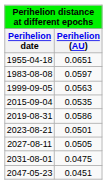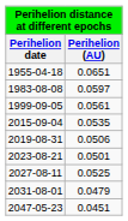 <table class=wikitable style="text-align:center; font-size:11px; float:right; margin:2px">
 <tr bgcolor= style="font-size: smaller;">
 <td colspan="8" style="text-align:center;"><strong>Perihelion distance<br>at different epochs</strong></td>
 </tr>
 <tr>
 <th><a href='#'>Perihelion</a><br>date</th>
 <th><a href='#'>Perihelion</a><br>(<a href='#'>AU</a>)</th>
 </tr>
 <tr>
 <td>1955-04-18</td>
 <td>0.0651</td>
 </tr>
 <tr>
 <td>1983-08-08</td>
 <td>0.0597</td>
 </tr>
 <tr>
 <td>1999-09-05</td>
-<td>0.0563</td>
+<td>0.0561</td>
 </tr>
 <tr>
 <td>2015-09-04</td>
 <td>0.0535</td>
 </tr>
 <tr>
 <td>2019-08-31</td>
-<td>0.0586</td>
+<td>0.0506</td>
 </tr>
 <tr>
 <td>2023-08-21</td>
 <td>0.0501</td>
 </tr>
 <tr>
 <td>2027-08-11</td>
-<td>0.0505</td>
+<td>0.0525</td>
 </tr>
 <tr>
 <td>2031-08-01</td>
-<td>0.0475</td>
+<td>0.0479</td>
 </tr>
 <tr>
 <td>2047-05-23</td>
 <td>0.0451</td>
 </tr>
 </table>
